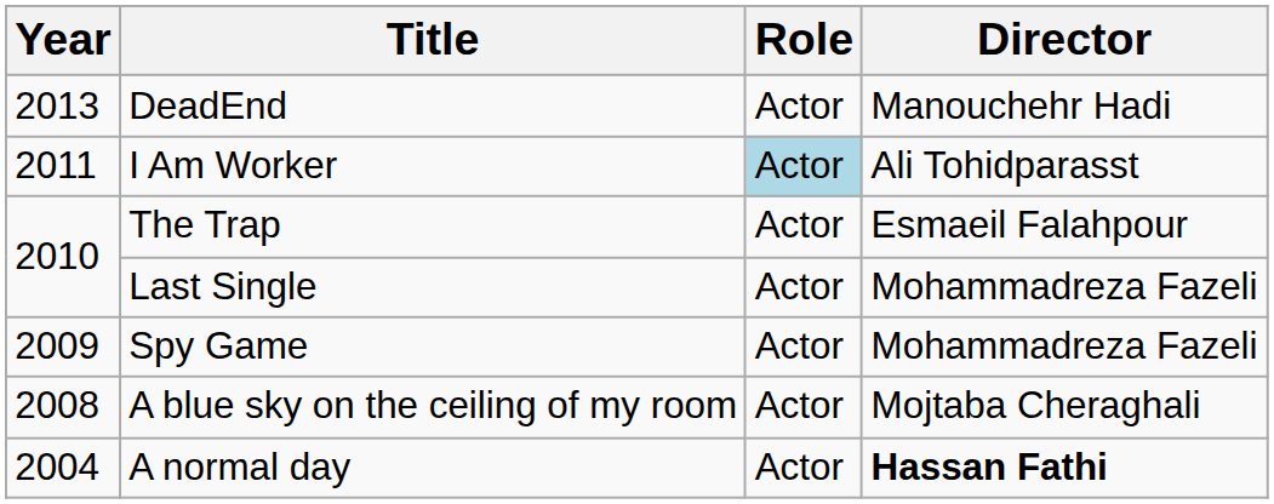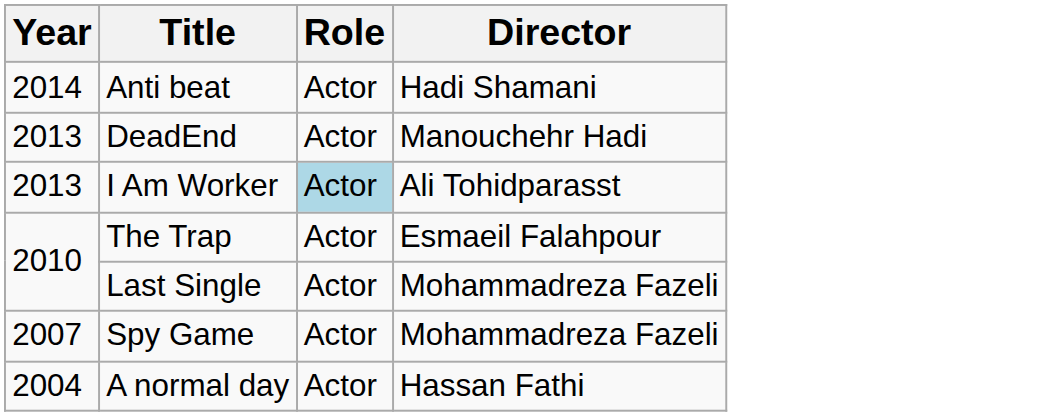 <table class="wikitable sortable">
 <tr>
 <th><strong><big>Year</big></strong></th>
 <th><strong><big>Title</big></strong></th>
 <th><strong><big>Role</big></strong></th>
 <th><strong><big>Director</big></strong></th>
 </tr>
 <tr>
+<td>2014</td>
+<td>Anti beat</td>
+<td>Actor</td>
+<td>Hadi Shamani</td>
+</tr>
+<tr>
 <td>2013</td>
 <td>DeadEnd</td>
 <td>Actor</td>
 <td>Manouchehr Hadi</td>
 </tr>
 <tr>
-<td>2011</td>
+<td>2013</td>
 <td>I Am Worker</td>
 <td style="background: lightblue;">Actor</td>
 <td>Ali Tohidparasst</td>
 </tr>
 <tr>
 <td rowspan="2">2010</td>
 <td>The Trap</td>
 <td>Actor</td>
 <td>Esmaeil Falahpour</td>
 </tr>
 <tr>
 <td>Last Single</td>
 <td>Actor</td>
 <td>Mohammadreza Fazeli</td>
 </tr>
 <tr>
-<td>2009</td>
+<td>2007</td>
 <td>Spy Game</td>
 <td>Actor</td>
 <td>Mohammadreza Fazeli</td>
 </tr>
 <tr>
-<td>2008</td>
-<td>A blue sky on the ceiling of my room</td>
-<td>Actor</td>
-<td>Mojtaba Cheraghali</td>
-</tr>
-<tr>
 <td>2004</td>
 <td>A normal day</td>
 <td>Actor</td>
-<td><strong>Hassan Fathi</strong></td>
+<td>Hassan Fathi</td>
 </tr>
 </table>
